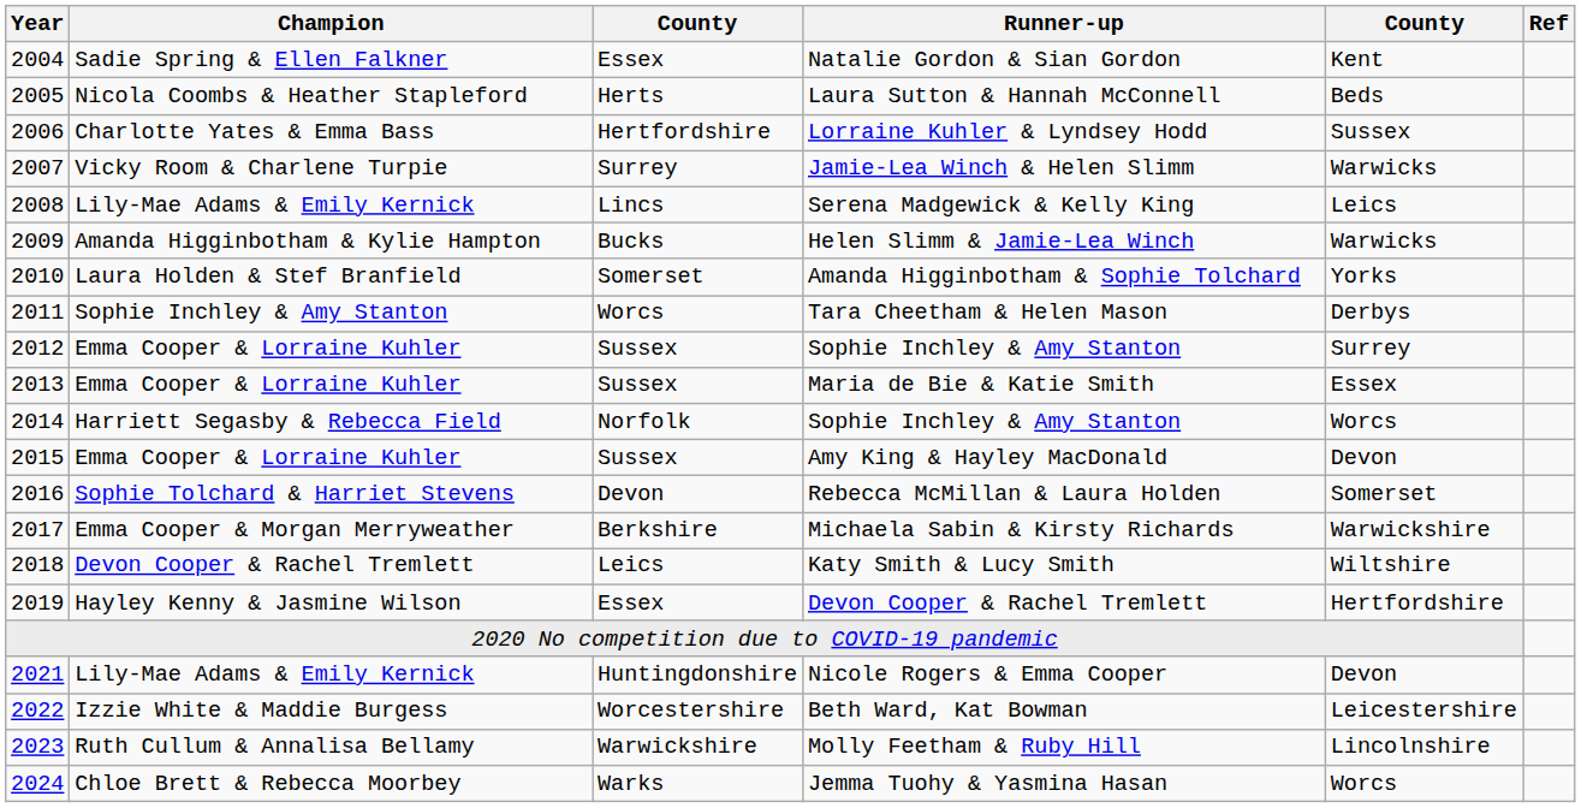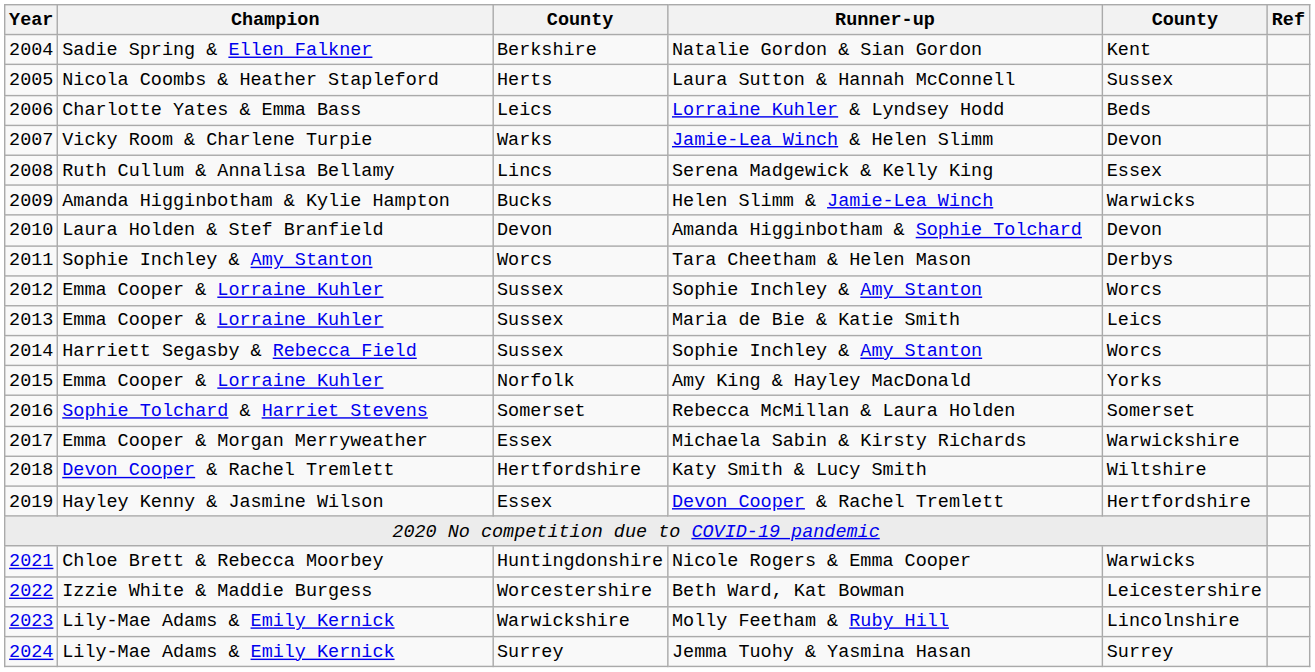 <table class="wikitable">
 <tr>
 <th width="30">Year</th>
 <th width="300">Champion</th>
 <th width="110">County</th>
 <th width="300">Runner-up</th>
 <th width="110">County</th>
 <th width="20">Ref</th>
 </tr>
 <tr>
 <td align=center>2004</td>
 <td>Sadie Spring & <a href='#'>Ellen Falkner</a></td>
-<td>Essex</td>
+<td>Berkshire</td>
 <td>Natalie Gordon & Sian Gordon</td>
 <td>Kent</td>
 <td></td>
 </tr>
 <tr>
 <td align=center>2005</td>
 <td>Nicola Coombs & Heather Stapleford</td>
 <td>Herts</td>
 <td>Laura Sutton & Hannah McConnell</td>
-<td>Beds</td>
+<td>Sussex</td>
 <td></td>
 </tr>
 <tr>
 <td align=center>2006</td>
 <td>Charlotte Yates & Emma Bass</td>
-<td>Hertfordshire</td>
+<td>Leics</td>
 <td><a href='#'>Lorraine Kuhler</a> & Lyndsey Hodd</td>
-<td>Sussex</td>
+<td>Beds</td>
 <td></td>
 </tr>
 <tr>
 <td align=center>2007</td>
 <td>Vicky Room & Charlene Turpie</td>
-<td>Surrey</td>
+<td>Warks</td>
 <td><a href='#'>Jamie-Lea Winch</a> & Helen Slimm</td>
-<td>Warwicks</td>
+<td>Devon</td>
 <td></td>
 </tr>
 <tr>
 <td align=center>2008</td>
-<td>Lily-Mae Adams & <a href='#'>Emily Kernick</a></td>
+<td>Ruth Cullum & Annalisa Bellamy</td>
 <td>Lincs</td>
 <td>Serena Madgewick & Kelly King</td>
-<td>Leics</td>
+<td>Essex</td>
 <td></td>
 </tr>
 <tr>
 <td align=center>2009</td>
 <td>Amanda Higginbotham & Kylie Hampton</td>
 <td>Bucks</td>
 <td>Helen Slimm & <a href='#'>Jamie-Lea Winch</a></td>
 <td>Warwicks</td>
 <td></td>
 </tr>
 <tr>
 <td align=center>2010</td>
 <td>Laura Holden & Stef Branfield</td>
-<td>Somerset</td>
+<td>Devon</td>
 <td>Amanda Higginbotham & <a href='#'>Sophie Tolchard</a></td>
-<td>Yorks</td>
+<td>Devon</td>
 <td></td>
 </tr>
 <tr>
 <td align=center>2011</td>
 <td>Sophie Inchley & <a href='#'>Amy Stanton</a></td>
 <td>Worcs</td>
 <td>Tara Cheetham & Helen Mason</td>
 <td>Derbys</td>
 <td></td>
 </tr>
 <tr>
 <td align=center>2012</td>
 <td>Emma Cooper & <a href='#'>Lorraine Kuhler</a></td>
 <td>Sussex</td>
 <td>Sophie Inchley & <a href='#'>Amy Stanton</a></td>
-<td>Surrey</td>
+<td>Worcs</td>
 <td></td>
 </tr>
 <tr>
 <td align=center>2013</td>
 <td>Emma Cooper & <a href='#'>Lorraine Kuhler</a></td>
 <td>Sussex</td>
 <td>Maria de Bie & Katie Smith</td>
-<td>Essex</td>
+<td>Leics</td>
 <td></td>
 </tr>
 <tr>
 <td align=center>2014</td>
 <td>Harriett Segasby & <a href='#'>Rebecca Field</a></td>
-<td>Norfolk</td>
+<td>Sussex</td>
 <td>Sophie Inchley & <a href='#'>Amy Stanton</a></td>
 <td>Worcs</td>
 <td></td>
 </tr>
 <tr>
 <td align=center>2015</td>
 <td>Emma Cooper & <a href='#'>Lorraine Kuhler</a></td>
-<td>Sussex</td>
+<td>Norfolk</td>
 <td>Amy King & Hayley MacDonald</td>
-<td>Devon</td>
+<td>Yorks</td>
 <td></td>
 </tr>
 <tr>
 <td align=center>2016</td>
 <td><a href='#'>Sophie Tolchard</a> & <a href='#'>Harriet Stevens</a></td>
-<td>Devon</td>
+<td>Somerset</td>
 <td>Rebecca McMillan & Laura Holden</td>
 <td>Somerset</td>
 <td></td>
 </tr>
 <tr>
 <td align=center>2017</td>
 <td>Emma Cooper & Morgan Merryweather</td>
-<td>Berkshire</td>
+<td>Essex</td>
 <td>Michaela Sabin & Kirsty Richards</td>
 <td>Warwickshire</td>
 <td></td>
 </tr>
 <tr>
 <td align=center>2018</td>
 <td><a href='#'>Devon Cooper</a> & Rachel Tremlett</td>
-<td>Leics</td>
+<td>Hertfordshire</td>
 <td>Katy Smith & Lucy Smith</td>
 <td>Wiltshire</td>
 <td></td>
 </tr>
 <tr>
 <td align=center>2019</td>
 <td>Hayley Kenny & Jasmine Wilson</td>
 <td>Essex</td>
 <td><a href='#'>Devon Cooper</a> & Rachel Tremlett</td>
 <td>Hertfordshire</td>
 <td></td>
 </tr>
 <tr align=center>
 <td colspan=5 bgcolor="ececec"><em>2020 No competition due to <a href='#'>COVID-19 pandemic</a></em></td>
 <td align=left></td>
 </tr>
 <tr>
 <td align=center><a href='#'>2021</a></td>
-<td>Lily-Mae Adams & <a href='#'>Emily Kernick</a></td>
+<td>Chloe Brett & Rebecca Moorbey</td>
 <td>Huntingdonshire</td>
 <td>Nicole Rogers & Emma Cooper</td>
-<td>Devon</td>
+<td>Warwicks</td>
 <td></td>
 </tr>
 <tr>
 <td align=center><a href='#'>2022</a></td>
 <td>Izzie White & Maddie Burgess</td>
 <td>Worcestershire</td>
 <td>Beth Ward, Kat Bowman</td>
 <td>Leicestershire</td>
 <td></td>
 </tr>
 <tr>
 <td align=center><a href='#'>2023</a></td>
-<td>Ruth Cullum & Annalisa Bellamy</td>
+<td>Lily-Mae Adams & <a href='#'>Emily Kernick</a></td>
 <td>Warwickshire</td>
 <td>Molly Feetham & <a href='#'>Ruby Hill</a></td>
 <td>Lincolnshire</td>
 <td></td>
 </tr>
 <tr>
 <td align=center><a href='#'>2024</a></td>
-<td>Chloe Brett & Rebecca Moorbey</td>
-<td>Warks</td>
+<td>Lily-Mae Adams & <a href='#'>Emily Kernick</a></td>
+<td>Surrey</td>
 <td>Jemma Tuohy & Yasmina Hasan</td>
-<td>Worcs</td>
+<td>Surrey</td>
 <td></td>
 </tr>
 </table>
